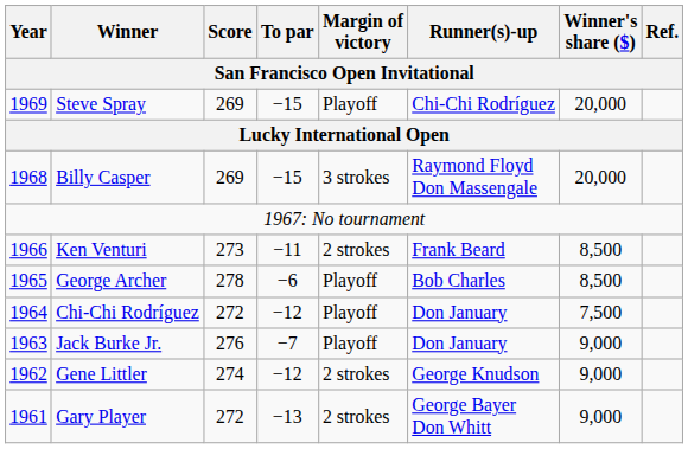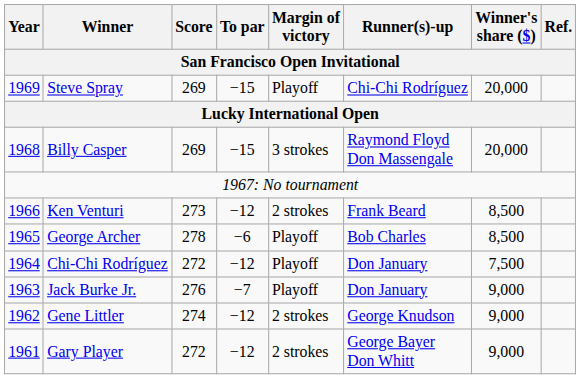 <table class="wikitable" style="font-size:95%">
 <tr>
 <th>Year</th>
 <th>Winner</th>
 <th>Score</th>
 <th>To par</th>
 <th>Margin of<br>victory</th>
 <th>Runner(s)-up</th>
 <th>Winner's<br>share (<a href='#'>$</a>)</th>
 <th>Ref.</th>
 </tr>
 <tr>
 <th colspan=9>San Francisco Open Invitational</th>
 </tr>
 <tr>
 <td><a href='#'>1969</a></td>
 <td> <a href='#'>Steve Spray</a></td>
 <td align=center>269</td>
 <td align=center>−15</td>
 <td>Playoff</td>
 <td> <a href='#'>Chi-Chi Rodríguez</a></td>
 <td align=center>20,000</td>
 <td></td>
 </tr>
 <tr>
 <th colspan=9>Lucky International Open</th>
 </tr>
 <tr>
 <td><a href='#'>1968</a></td>
 <td> <a href='#'>Billy Casper</a></td>
 <td align=center>269</td>
 <td align=center>−15</td>
 <td>3 strokes</td>
 <td> <a href='#'>Raymond Floyd</a><br> <a href='#'>Don Massengale</a></td>
 <td align=center>20,000</td>
 <td></td>
 </tr>
 <tr>
 <td colspan=8 align=center><em>1967: No tournament</em></td>
 </tr>
 <tr>
 <td><a href='#'>1966</a></td>
 <td> <a href='#'>Ken Venturi</a></td>
 <td align=center>273</td>
-<td align=center>−11</td>
+<td align=center>−12</td>
 <td>2 strokes</td>
 <td> <a href='#'>Frank Beard</a></td>
 <td align=center>8,500</td>
 <td></td>
 </tr>
 <tr>
 <td><a href='#'>1965</a></td>
 <td> <a href='#'>George Archer</a></td>
 <td align=center>278</td>
 <td align=center>−6</td>
 <td>Playoff</td>
 <td> <a href='#'>Bob Charles</a></td>
 <td align=center>8,500</td>
 <td></td>
 </tr>
 <tr>
 <td><a href='#'>1964</a></td>
 <td> <a href='#'>Chi-Chi Rodríguez</a></td>
 <td align=center>272</td>
 <td align=center>−12</td>
 <td>Playoff</td>
 <td> <a href='#'>Don January</a></td>
 <td align=center>7,500</td>
 <td></td>
 </tr>
 <tr>
 <td><a href='#'>1963</a></td>
 <td> <a href='#'>Jack Burke Jr.</a></td>
 <td align=center>276</td>
 <td align=center>−7</td>
 <td>Playoff</td>
 <td> <a href='#'>Don January</a></td>
 <td align=center>9,000</td>
 <td></td>
 </tr>
 <tr>
 <td><a href='#'>1962</a></td>
 <td> <a href='#'>Gene Littler</a></td>
 <td align=center>274</td>
 <td align=center>−12</td>
 <td>2 strokes</td>
 <td> <a href='#'>George Knudson</a></td>
 <td align=center>9,000</td>
 <td></td>
 </tr>
 <tr>
 <td><a href='#'>1961</a></td>
 <td> <a href='#'>Gary Player</a></td>
 <td align=center>272</td>
-<td align=center>−13</td>
+<td align=center>−12</td>
 <td>2 strokes</td>
 <td> <a href='#'>George Bayer</a><br> <a href='#'>Don Whitt</a></td>
 <td align=center>9,000</td>
 <td></td>
 </tr>
 </table>
